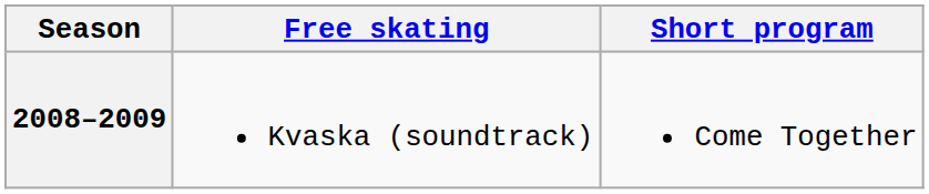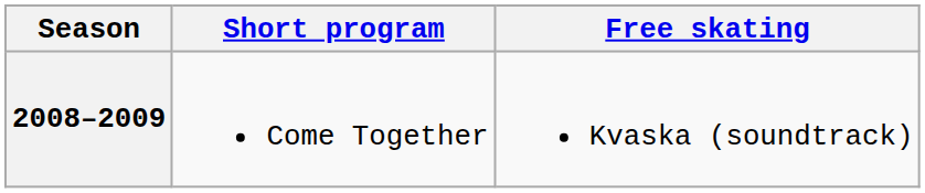 <table class="wikitable" style="text-align:center">
 <tr>
 <th>Season</th>
+<th><a href='#'>Short program</a></th>
 <th><a href='#'>Free skating</a></th>
-<th><a href='#'>Short program</a></th>
 </tr>
 <tr>
 <th>2008–2009 <br></th>
+<td><br><ul><li>Come Together <br></li></ul></td>
 <td><br><ul><li>Kvaska (soundtrack) <br></li></ul></td>
-<td><br><ul><li>Come Together <br></li></ul></td>
 </tr>
 </table>
